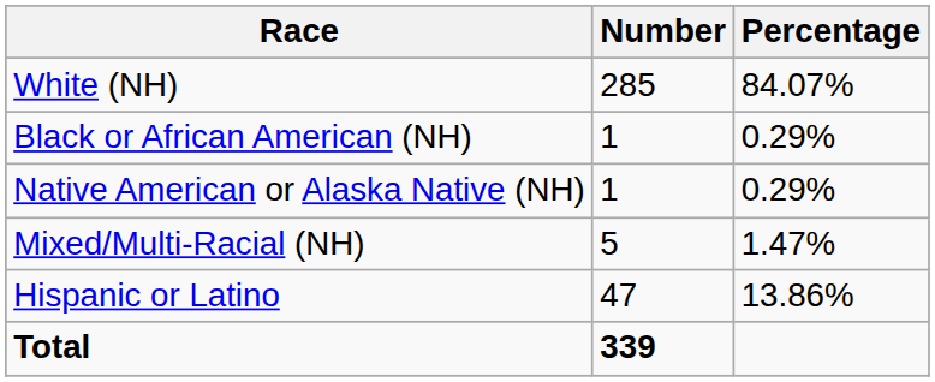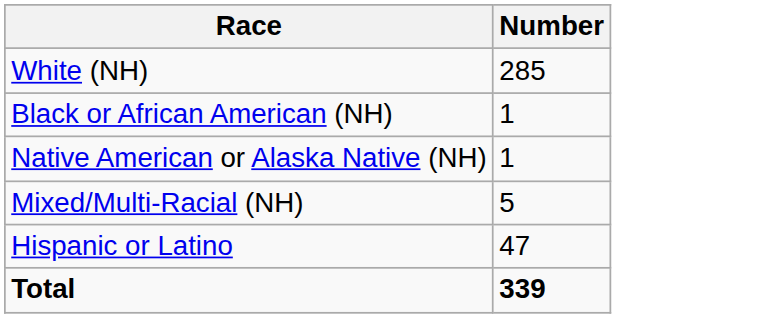 <table class="wikitable">
 <tr>
 <th>Race</th>
 <th>Number</th>
-<th>Percentage</th>
 </tr>
 <tr>
 <td><a href='#'>White</a> (NH)</td>
 <td>285</td>
-<td>84.07%</td>
 </tr>
 <tr>
 <td><a href='#'>Black or African American</a> (NH)</td>
 <td>1</td>
-<td>0.29%</td>
 </tr>
 <tr>
 <td><a href='#'>Native American</a> or <a href='#'>Alaska Native</a> (NH)</td>
 <td>1</td>
-<td>0.29%</td>
 </tr>
 <tr>
 <td><a href='#'>Mixed/Multi-Racial</a> (NH)</td>
 <td>5</td>
-<td>1.47%</td>
 </tr>
 <tr>
 <td><a href='#'>Hispanic or Latino</a></td>
 <td>47</td>
-<td>13.86%</td>
 </tr>
 <tr>
 <td><strong>Total</strong></td>
 <td><strong>339</strong></td>
-<td></td>
 </tr>
 </table>
